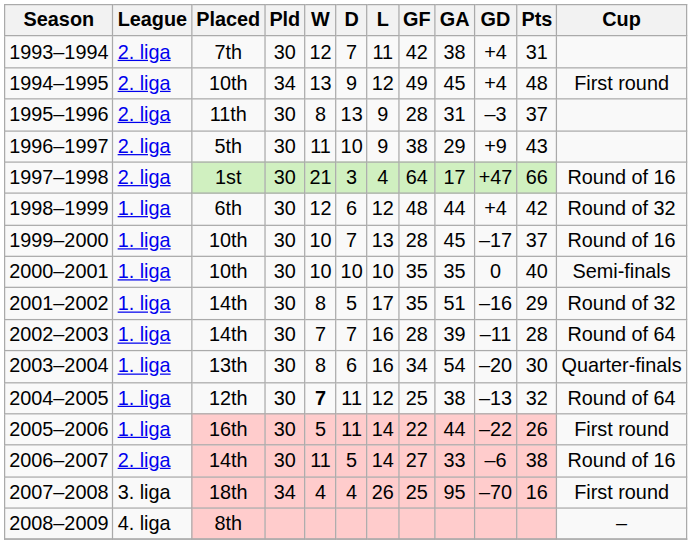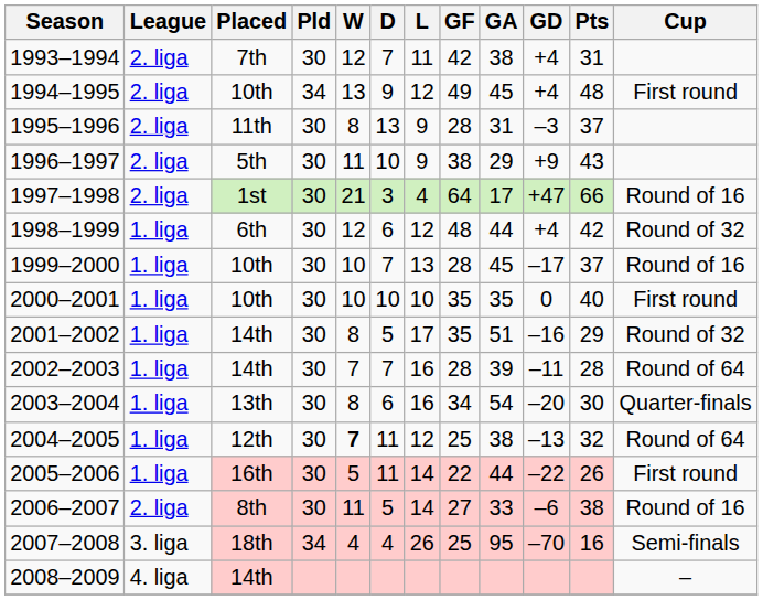 <table class="wikitable sortable">
 <tr>
 <th>Season</th>
 <th>League</th>
 <th>Placed</th>
 <th>Pld</th>
 <th>W</th>
 <th>D</th>
 <th>L</th>
 <th>GF</th>
 <th>GA</th>
 <th>GD</th>
 <th>Pts</th>
 <th>Cup</th>
 </tr>
 <tr>
 <td>1993–1994</td>
 <td><a href='#'>2. liga</a></td>
 <td style="text-align:center">7th</td>
 <td style="text-align:center">30</td>
 <td style="text-align:center">12</td>
 <td style="text-align:center">7</td>
 <td style="text-align:center">11</td>
 <td style="text-align:center">42</td>
 <td style="text-align:center">38</td>
 <td style="text-align:center">+4</td>
 <td style="text-align:center">31</td>
 <td style="text-align:center"></td>
 </tr>
 <tr>
 <td>1994–1995</td>
 <td><a href='#'>2. liga</a></td>
 <td style="text-align:center">10th</td>
 <td style="text-align:center">34</td>
 <td style="text-align:center">13</td>
 <td style="text-align:center">9</td>
 <td style="text-align:center">12</td>
 <td style="text-align:center">49</td>
 <td style="text-align:center">45</td>
 <td style="text-align:center">+4</td>
 <td style="text-align:center">48</td>
 <td style="text-align:center">First round</td>
 </tr>
 <tr>
 <td>1995–1996</td>
 <td><a href='#'>2. liga</a></td>
 <td style="text-align:center">11th</td>
 <td style="text-align:center">30</td>
 <td style="text-align:center">8</td>
 <td style="text-align:center">13</td>
 <td style="text-align:center">9</td>
 <td style="text-align:center">28</td>
 <td style="text-align:center">31</td>
 <td style="text-align:center">–3</td>
 <td style="text-align:center">37</td>
 <td style="text-align:center"></td>
 </tr>
 <tr>
 <td>1996–1997</td>
 <td><a href='#'>2. liga</a></td>
 <td style="text-align:center">5th</td>
 <td style="text-align:center">30</td>
 <td style="text-align:center">11</td>
 <td style="text-align:center">10</td>
 <td style="text-align:center">9</td>
 <td style="text-align:center">38</td>
 <td style="text-align:center">29</td>
 <td style="text-align:center">+9</td>
 <td style="text-align:center">43</td>
 <td style="text-align:center"></td>
 </tr>
 <tr>
 <td>1997–1998</td>
 <td><a href='#'>2. liga</a></td>
 <td style="background: #D0F0C0; text-align:center">1st</td>
 <td style="background: #D0F0C0; text-align:center">30</td>
 <td style="background: #D0F0C0; text-align:center">21</td>
 <td style="background: #D0F0C0; text-align:center">3</td>
 <td style="background: #D0F0C0; text-align:center">4</td>
 <td style="background: #D0F0C0; text-align:center">64</td>
 <td style="background: #D0F0C0; text-align:center">17</td>
 <td style="background: #D0F0C0; text-align:center">+47</td>
 <td style="background: #D0F0C0; text-align:center">66</td>
 <td style="text-align:center">Round of 16</td>
 </tr>
 <tr>
 <td>1998–1999</td>
 <td><a href='#'>1. liga</a></td>
 <td style="text-align:center">6th</td>
 <td style="text-align:center">30</td>
 <td style="text-align:center">12</td>
 <td style="text-align:center">6</td>
 <td style="text-align:center">12</td>
 <td style="text-align:center">48</td>
 <td style="text-align:center">44</td>
 <td style="text-align:center">+4</td>
 <td style="text-align:center">42</td>
 <td style="text-align:center">Round of 32</td>
 </tr>
 <tr>
 <td>1999–2000</td>
 <td><a href='#'>1. liga</a></td>
 <td style="text-align:center">10th</td>
 <td style="text-align:center">30</td>
 <td style="text-align:center">10</td>
 <td style="text-align:center">7</td>
 <td style="text-align:center">13</td>
 <td style="text-align:center">28</td>
 <td style="text-align:center">45</td>
 <td style="text-align:center">–17</td>
 <td style="text-align:center">37</td>
 <td style="text-align:center">Round of 16</td>
 </tr>
 <tr>
 <td>2000–2001</td>
 <td><a href='#'>1. liga</a></td>
 <td style="text-align:center">10th</td>
 <td style="text-align:center">30</td>
 <td style="text-align:center">10</td>
 <td style="text-align:center">10</td>
 <td style="text-align:center">10</td>
 <td style="text-align:center">35</td>
 <td style="text-align:center">35</td>
 <td style="text-align:center">0</td>
 <td style="text-align:center">40</td>
-<td style="text-align:center">Semi-finals</td>
+<td style="text-align:center">First round</td>
 </tr>
 <tr>
 <td>2001–2002</td>
 <td><a href='#'>1. liga</a></td>
 <td style="text-align:center">14th</td>
 <td style="text-align:center">30</td>
 <td style="text-align:center">8</td>
 <td style="text-align:center">5</td>
 <td style="text-align:center">17</td>
 <td style="text-align:center">35</td>
 <td style="text-align:center">51</td>
 <td style="text-align:center">–16</td>
 <td style="text-align:center">29</td>
 <td style="text-align:center">Round of 32</td>
 </tr>
 <tr>
 <td>2002–2003</td>
 <td><a href='#'>1. liga</a></td>
 <td style="text-align:center">14th</td>
 <td style="text-align:center">30</td>
 <td style="text-align:center">7</td>
 <td style="text-align:center">7</td>
 <td style="text-align:center">16</td>
 <td style="text-align:center">28</td>
 <td style="text-align:center">39</td>
 <td style="text-align:center">–11</td>
 <td style="text-align:center">28</td>
 <td style="text-align:center">Round of 64</td>
 </tr>
 <tr>
 <td>2003–2004</td>
 <td><a href='#'>1. liga</a></td>
 <td style="text-align:center">13th</td>
 <td style="text-align:center">30</td>
 <td style="text-align:center">8</td>
 <td style="text-align:center">6</td>
 <td style="text-align:center">16</td>
 <td style="text-align:center">34</td>
 <td style="text-align:center">54</td>
 <td style="text-align:center">–20</td>
 <td style="text-align:center">30</td>
 <td style="text-align:center">Quarter-finals</td>
 </tr>
 <tr>
 <td>2004–2005</td>
 <td><a href='#'>1. liga</a></td>
 <td style="text-align:center">12th</td>
 <td style="text-align:center">30</td>
 <td style="text-align:center"><strong>7</strong></td>
 <td style="text-align:center">11</td>
 <td style="text-align:center">12</td>
 <td style="text-align:center">25</td>
 <td style="text-align:center">38</td>
 <td style="text-align:center">–13</td>
 <td style="text-align:center">32</td>
 <td style="text-align:center">Round of 64</td>
 </tr>
 <tr>
 <td>2005–2006</td>
 <td><a href='#'>1. liga</a></td>
 <td style="background: #FFCCCC; text-align:center">16th</td>
 <td style="background: #FFCCCC; text-align:center">30</td>
 <td style="background: #FFCCCC; text-align:center">5</td>
 <td style="background: #FFCCCC; text-align:center">11</td>
 <td style="background: #FFCCCC; text-align:center">14</td>
 <td style="background: #FFCCCC; text-align:center">22</td>
 <td style="background: #FFCCCC; text-align:center">44</td>
 <td style="background: #FFCCCC; text-align:center">–22</td>
 <td style="background: #FFCCCC; text-align:center">26</td>
 <td style="text-align:center">First round</td>
 </tr>
 <tr>
 <td>2006–2007</td>
 <td><a href='#'>2. liga</a></td>
-<td style="background: #FFCCCC; text-align:center">14th</td>
+<td style="background: #FFCCCC; text-align:center">8th</td>
 <td style="background: #FFCCCC; text-align:center">30</td>
 <td style="background: #FFCCCC; text-align:center">11</td>
 <td style="background: #FFCCCC; text-align:center">5</td>
 <td style="background: #FFCCCC; text-align:center">14</td>
 <td style="background: #FFCCCC; text-align:center">27</td>
 <td style="background: #FFCCCC; text-align:center">33</td>
 <td style="background: #FFCCCC; text-align:center">–6</td>
 <td style="background: #FFCCCC; text-align:center">38</td>
 <td style="text-align:center">Round of 16</td>
 </tr>
 <tr>
 <td>2007–2008</td>
 <td>3. liga</td>
 <td style="background: #FFCCCC; text-align:center">18th</td>
 <td style="background: #FFCCCC; text-align:center">34</td>
 <td style="background: #FFCCCC; text-align:center">4</td>
 <td style="background: #FFCCCC; text-align:center">4</td>
 <td style="background: #FFCCCC; text-align:center">26</td>
 <td style="background: #FFCCCC; text-align:center">25</td>
 <td style="background: #FFCCCC; text-align:center">95</td>
 <td style="background: #FFCCCC; text-align:center">–70</td>
 <td style="background: #FFCCCC; text-align:center">16</td>
-<td style="text-align:center">First round</td>
+<td style="text-align:center">Semi-finals</td>
 </tr>
 <tr>
 <td>2008–2009</td>
 <td>4. liga</td>
-<td style="background: #FFCCCC; text-align:center">8th</td>
+<td style="background: #FFCCCC; text-align:center">14th</td>
 <td style="background: #FFCCCC; text-align:center"></td>
 <td style="background: #FFCCCC; text-align:center"></td>
 <td style="background: #FFCCCC; text-align:center"></td>
 <td style="background: #FFCCCC; text-align:center"></td>
 <td style="background: #FFCCCC; text-align:center"></td>
 <td style="background: #FFCCCC; text-align:center"></td>
 <td style="background: #FFCCCC; text-align:center"></td>
 <td style="background: #FFCCCC; text-align:center"></td>
 <td style="text-align:center">–</td>
 </tr>
 <tr>
 </tr>
 </table>
